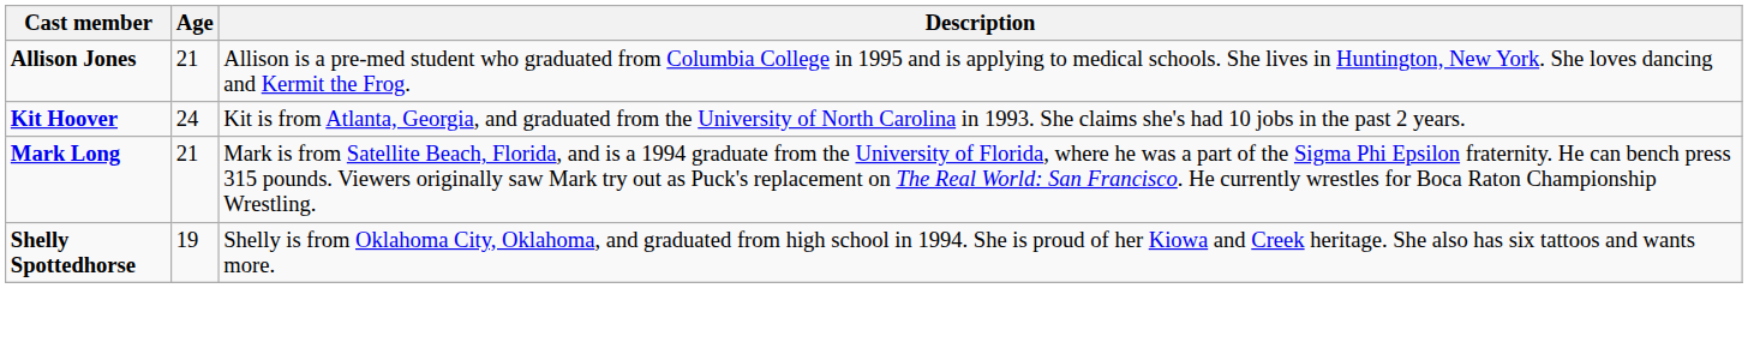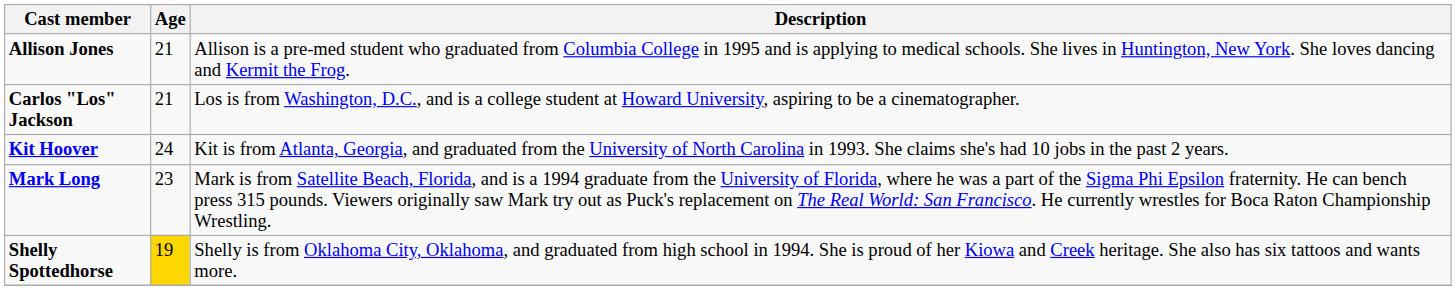 <table class="wikitable" style="left">
 <tr>
 <th>Cast member</th>
 <th>Age</th>
 <th>Description</th>
 </tr>
 <tr valign="top">
 <td><strong>Allison Jones</strong></td>
 <td>21</td>
 <td>Allison is a pre-med student who graduated from <a href='#'>Columbia College</a> in 1995 and is applying to medical schools. She lives in <a href='#'>Huntington, New York</a>. She loves dancing and <a href='#'>Kermit the Frog</a>.</td>
 </tr>
 <tr valign="top">
+<td><strong>Carlos "Los" Jackson</strong></td>
+<td>21</td>
+<td>Los is from <a href='#'>Washington, D.C.</a>, and is a college student at <a href='#'>Howard University</a>, aspiring to be a cinematographer.</td>
+</tr>
+<tr valign="top">
 <td><strong><a href='#'>Kit Hoover</a></strong></td>
 <td>24</td>
 <td>Kit is from <a href='#'>Atlanta, Georgia</a>, and graduated from the <a href='#'>University of North Carolina</a> in 1993. She claims she's had 10 jobs in the past 2 years.</td>
 </tr>
 <tr valign="top">
 <td><strong><a href='#'>Mark Long</a></strong></td>
-<td>21</td>
+<td>23</td>
 <td>Mark is from <a href='#'>Satellite Beach, Florida</a>, and is a 1994 graduate from the <a href='#'>University of Florida</a>, where he was a part of the <a href='#'>Sigma Phi Epsilon</a> fraternity. He can bench press 315 pounds. Viewers originally saw Mark try out as Puck's replacement on <em><a href='#'>The Real World: San Francisco</a></em>.  He currently wrestles for Boca Raton Championship Wrestling.</td>
 </tr>
 <tr valign="top">
 <td><strong>Shelly Spottedhorse</strong></td>
-<td>19</td>
+<td style="background: gold;">19</td>
 <td>Shelly is from <a href='#'>Oklahoma City, Oklahoma</a>, and graduated from high school in 1994.  She is proud of her <a href='#'>Kiowa</a> and <a href='#'>Creek</a> heritage. She also has six tattoos and wants more.</td>
 </tr>
 <tr>
 </tr>
 </table>
